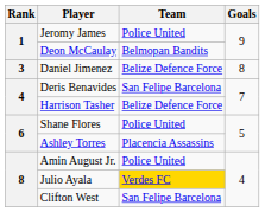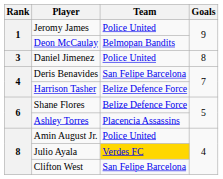 <table class="wikitable" style="text-align:center">
 <tr>
 <th>Rank</th>
 <th>Player</th>
 <th>Team</th>
 <th>Goals</th>
 </tr>
 <tr>
 <th rowspan="2">1</th>
 <td align="left"> Jeromy James</td>
 <td align="left"><a href='#'>Police United</a></td>
 <td rowspan="2">9</td>
 </tr>
 <tr>
 <td align="left"> <a href='#'>Deon McCaulay</a></td>
 <td align="left"><a href='#'>Belmopan Bandits</a></td>
 </tr>
 <tr>
 <th rowspan="1">3</th>
 <td align="left"> Daniel Jimenez</td>
-<td align="left"><a href='#'>Belize Defence Force</a></td>
+<td align="left"><a href='#'>Police United</a></td>
 <td rowspan="1">8</td>
 </tr>
 <tr>
 <th rowspan="2">4</th>
 <td align="left"> Deris Benavides</td>
 <td align="left"><a href='#'>San Felipe Barcelona</a></td>
 <td rowspan="2">7</td>
 </tr>
 <tr>
 <td align="left"> <a href='#'>Harrison Tasher</a></td>
 <td align="left"><a href='#'>Belize Defence Force</a></td>
 </tr>
 <tr>
 <th rowspan="2">6</th>
 <td align="left"> Shane Flores</td>
-<td align="left"><a href='#'>Police United</a></td>
+<td align="left"><a href='#'>Belize Defence Force</a></td>
 <td rowspan="2">5</td>
 </tr>
 <tr>
 <td align="left"> <a href='#'>Ashley Torres</a></td>
 <td align="left"><a href='#'>Placencia Assassins</a></td>
 </tr>
 <tr>
 <th rowspan="3">8</th>
 <td align="left"> Amin August Jr.</td>
 <td align="left"><a href='#'>Police United</a></td>
 <td rowspan="3">4</td>
 </tr>
 <tr>
 <td align="left"> Julio Ayala</td>
 <td align="left" style="background: gold;"><a href='#'>Verdes FC</a></td>
 </tr>
 <tr>
 <td align="left"> Clifton West</td>
 <td align="left"><a href='#'>San Felipe Barcelona</a></td>
 </tr>
 </table>
